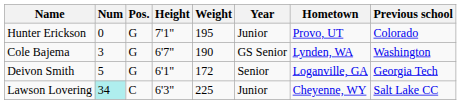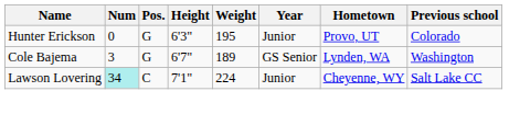 <table class="wikitable sortable" style="font-size:100%;" border="1">
 <tr>
 <th>Name</th>
 <th>Num</th>
 <th>Pos.</th>
 <th>Height</th>
 <th>Weight</th>
 <th>Year</th>
 <th>Hometown</th>
 <th class="unsortable">Previous school</th>
 </tr>
 <tr>
 <td>Hunter Erickson</td>
 <td>0</td>
 <td>G</td>
-<td>7'1"</td>
+<td>6'3"</td>
 <td>195</td>
 <td>Junior</td>
 <td><a href='#'>Provo, UT</a></td>
 <td><a href='#'>Colorado</a></td>
 </tr>
 <tr>
 <td>Cole Bajema</td>
 <td>3</td>
 <td>G</td>
 <td>6'7"</td>
-<td>190</td>
+<td>189</td>
 <td>GS Senior</td>
 <td><a href='#'>Lynden, WA</a></td>
 <td><a href='#'>Washington</a></td>
 </tr>
 <tr>
-<td>Deivon Smith</td>
-<td>5</td>
-<td>G</td>
-<td>6'1"</td>
-<td>172</td>
-<td>Senior</td>
-<td><a href='#'>Loganville, GA</a></td>
-<td><a href='#'>Georgia Tech</a></td>
-</tr>
-<tr>
 <td>Lawson Lovering</td>
 <td style="background: paleturquoise;">34</td>
 <td>C</td>
-<td>6'3"</td>
-<td>225</td>
+<td>7'1"</td>
+<td>224</td>
 <td>Junior</td>
 <td><a href='#'>Cheyenne, WY</a></td>
 <td><a href='#'>Salt Lake CC</a></td>
 </tr>
 </table>
